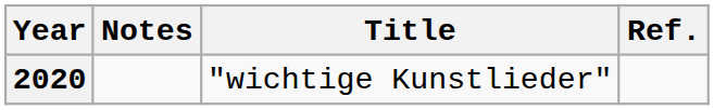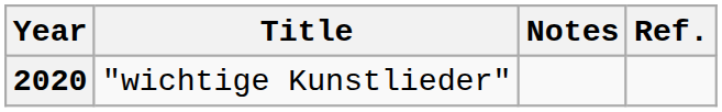 <table class="wikitable">
 <tr>
 <th>Year</th>
+<th>Title</th>
 <th>Notes</th>
-<th>Title</th>
 <th>Ref.</th>
 </tr>
 <tr>
 <th scope="row">2020</th>
+<td>"wichtige Kunstlieder"</td>
 <td></td>
-<td>"wichtige Kunstlieder"</td>
 <td align="center"></td>
 </tr>
 </table>
